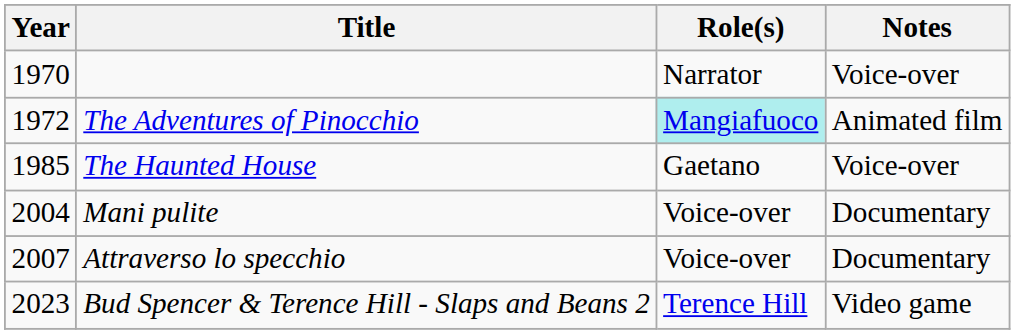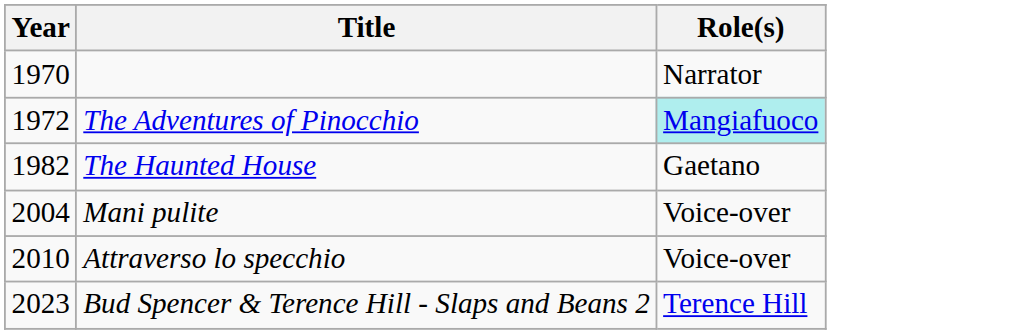 <table class="wikitable plainrowheaders sortable">
 <tr>
 <th scope="col">Year</th>
 <th scope="col">Title</th>
 <th scope="col">Role(s)</th>
-<th scope="col" class="unsortable">Notes</th>
 </tr>
 <tr>
 <td>1970</td>
 <td><em></em></td>
 <td>Narrator</td>
-<td>Voice-over</td>
 </tr>
 <tr>
 <td>1972</td>
 <td><em><a href='#'>The Adventures of Pinocchio</a></em></td>
 <td style="background: paleturquoise;"><a href='#'>Mangiafuoco</a></td>
-<td>Animated film</td>
 </tr>
 <tr>
-<td>1985</td>
+<td>1982</td>
 <td><em><a href='#'>The Haunted House</a></em></td>
 <td>Gaetano</td>
-<td>Voice-over</td>
 </tr>
 <tr>
 <td>2004</td>
 <td><em>Mani pulite</em></td>
 <td>Voice-over</td>
-<td>Documentary</td>
 </tr>
 <tr>
-<td>2007</td>
+<td>2010</td>
 <td><em>Attraverso lo specchio</em></td>
 <td>Voice-over</td>
-<td>Documentary</td>
 </tr>
 <tr>
 <td>2023</td>
 <td><em>Bud Spencer & Terence Hill - Slaps and Beans 2</em></td>
 <td><a href='#'>Terence Hill</a></td>
-<td>Video game</td>
 </tr>
 </table>
